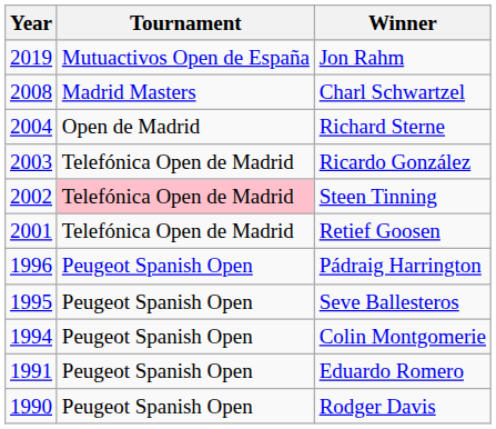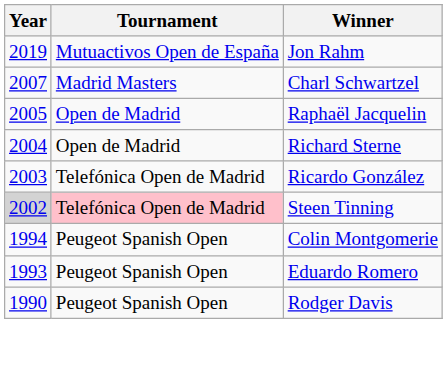 <table class=wikitable style="font-size:95%">
 <tr>
 <th>Year</th>
 <th>Tournament</th>
 <th>Winner</th>
 </tr>
 <tr>
 <td><a href='#'>2019</a></td>
 <td><a href='#'>Mutuactivos Open de España</a></td>
 <td> <a href='#'>Jon Rahm</a></td>
 </tr>
 <tr>
-<td><a href='#'>2008</a></td>
+<td><a href='#'>2007</a></td>
 <td><a href='#'>Madrid Masters</a></td>
 <td> <a href='#'>Charl Schwartzel</a></td>
+</tr>
+<tr>
+<td><a href='#'>2005</a></td>
+<td><a href='#'>Open de Madrid</a></td>
+<td> <a href='#'>Raphaël Jacquelin</a></td>
 </tr>
 <tr>
 <td><a href='#'>2004</a></td>
 <td>Open de Madrid</td>
 <td> <a href='#'>Richard Sterne</a></td>
 </tr>
 <tr>
 <td><a href='#'>2003</a></td>
 <td>Telefónica Open de Madrid</td>
 <td> <a href='#'>Ricardo González</a></td>
 </tr>
 <tr>
-<td><a href='#'>2002</a></td>
+<td style="background: lightgrey;"><a href='#'>2002</a></td>
 <td style="background: pink;">Telefónica Open de Madrid</td>
 <td> <a href='#'>Steen Tinning</a></td>
-</tr>
-<tr>
-<td><a href='#'>2001</a></td>
-<td>Telefónica Open de Madrid</td>
-<td> <a href='#'>Retief Goosen</a></td>
-</tr>
-<tr>
-<td><a href='#'>1996</a></td>
-<td><a href='#'>Peugeot Spanish Open</a></td>
-<td> <a href='#'>Pádraig Harrington</a></td>
-</tr>
-<tr>
-<td><a href='#'>1995</a></td>
-<td>Peugeot Spanish Open</td>
-<td> <a href='#'>Seve Ballesteros</a></td>
 </tr>
 <tr>
 <td><a href='#'>1994</a></td>
 <td>Peugeot Spanish Open</td>
 <td> <a href='#'>Colin Montgomerie</a></td>
 </tr>
 <tr>
-<td><a href='#'>1991</a></td>
+<td><a href='#'>1993</a></td>
 <td>Peugeot Spanish Open</td>
 <td> <a href='#'>Eduardo Romero</a></td>
 </tr>
 <tr>
 <td><a href='#'>1990</a></td>
 <td>Peugeot Spanish Open</td>
 <td> <a href='#'>Rodger Davis</a></td>
 </tr>
 </table>
